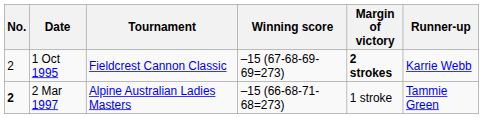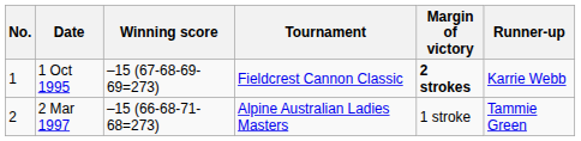 <table class="wikitable" style="font-size:95%;">
 <tr>
 <th>No.</th>
 <th>Date</th>
+<th>Winning score</th>
 <th>Tournament</th>
-<th>Winning score</th>
 <th>Margin of <br>victory</th>
 <th>Runner-up</th>
 </tr>
 <tr>
-<td>2</td>
+<td>1</td>
 <td>1 Oct <a href='#'>1995</a></td>
+<td>–15 (67-68-69-69=273)</td>
 <td><a href='#'>Fieldcrest Cannon Classic</a></td>
-<td>–15 (67-68-69-69=273)</td>
 <td><strong>2 strokes</strong></td>
 <td> <a href='#'>Karrie Webb</a></td>
 </tr>
 <tr>
-<td><strong>2</strong></td>
+<td>2</td>
 <td>2 Mar <a href='#'>1997</a></td>
+<td>–15 (66-68-71-68=273)</td>
 <td><a href='#'>Alpine Australian Ladies Masters</a></td>
-<td>–15 (66-68-71-68=273)</td>
 <td>1 stroke</td>
 <td> <a href='#'>Tammie Green</a></td>
 </tr>
 </table>
